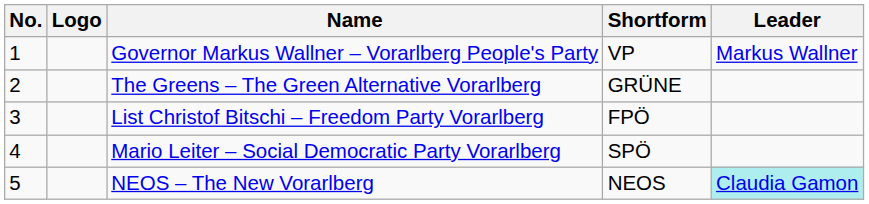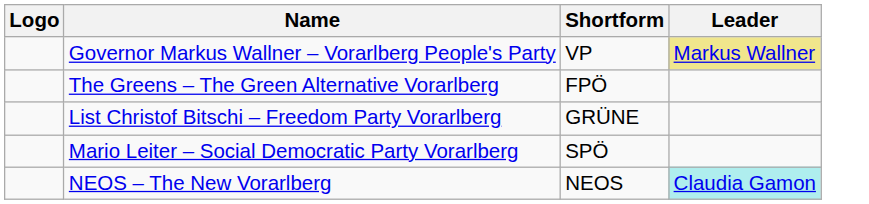 <table class="wikitable">
 <tr>
-<th>No.</th>
 <th>Logo</th>
 <th>Name</th>
 <th>Shortform</th>
 <th>Leader</th>
 </tr>
 <tr>
-<td>1</td>
 <td></td>
 <td><a href='#'>Governor Markus Wallner – Vorarlberg People's Party</a></td>
 <td>VP</td>
-<td><a href='#'>Markus Wallner</a></td>
+<td style="background: khaki;"><a href='#'>Markus Wallner</a></td>
 </tr>
 <tr>
-<td>2</td>
 <td></td>
 <td><a href='#'>The Greens – The Green Alternative Vorarlberg</a></td>
+<td>FPÖ</td>
+<td></td>
+</tr>
+<tr>
+<td></td>
+<td><a href='#'>List Christof Bitschi – Freedom Party Vorarlberg</a></td>
 <td>GRÜNE</td>
 <td></td>
 </tr>
 <tr>
-<td>3</td>
-<td></td>
-<td><a href='#'>List Christof Bitschi – Freedom Party Vorarlberg</a></td>
-<td>FPÖ</td>
-<td></td>
-</tr>
-<tr>
-<td>4</td>
 <td></td>
 <td><a href='#'>Mario Leiter – Social Democratic Party Vorarlberg</a></td>
 <td>SPÖ</td>
 <td></td>
 </tr>
 <tr>
-<td>5</td>
 <td></td>
 <td><a href='#'>NEOS – The New Vorarlberg</a></td>
 <td>NEOS</td>
 <td style="background: paleturquoise;"><a href='#'>Claudia Gamon</a></td>
 </tr>
 </table>
